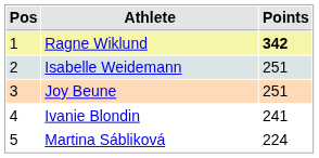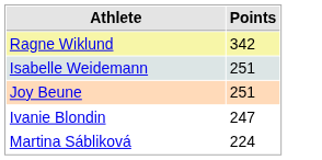 <table cellspacing="1" cellpadding="3" style="border:1px solid #aaa; font-size:90%;">
 <tr style="background:#e4e4e4;">
-<th style="border-bottom:1px solid #aaa; width:10px;">Pos</th>
 <th style="border-bottom:1px solid #aaa; width:200px;">Athlete</th>
 <th style="border-bottom:1px solid #aaa; width:20px;">Points</th>
 </tr>
 <tr style="background:#f7f6a8;">
-<td>1</td>
 <td> <a href='#'>Ragne Wiklund</a></td>
-<td><strong>342</strong></td>
+<td>342</td>
 </tr>
 <tr style="background:#dce5e5;">
-<td>2</td>
 <td> <a href='#'>Isabelle Weidemann</a></td>
 <td>251</td>
 </tr>
 <tr style="background:#ffdab9;">
-<td>3</td>
 <td> <a href='#'>Joy Beune</a></td>
 <td>251</td>
 </tr>
 <tr>
-<td>4</td>
 <td> <a href='#'>Ivanie Blondin</a></td>
-<td>241</td>
+<td>247</td>
 </tr>
 <tr>
-<td>5</td>
 <td> <a href='#'>Martina Sábliková</a></td>
 <td>224</td>
 </tr>
 </table>
